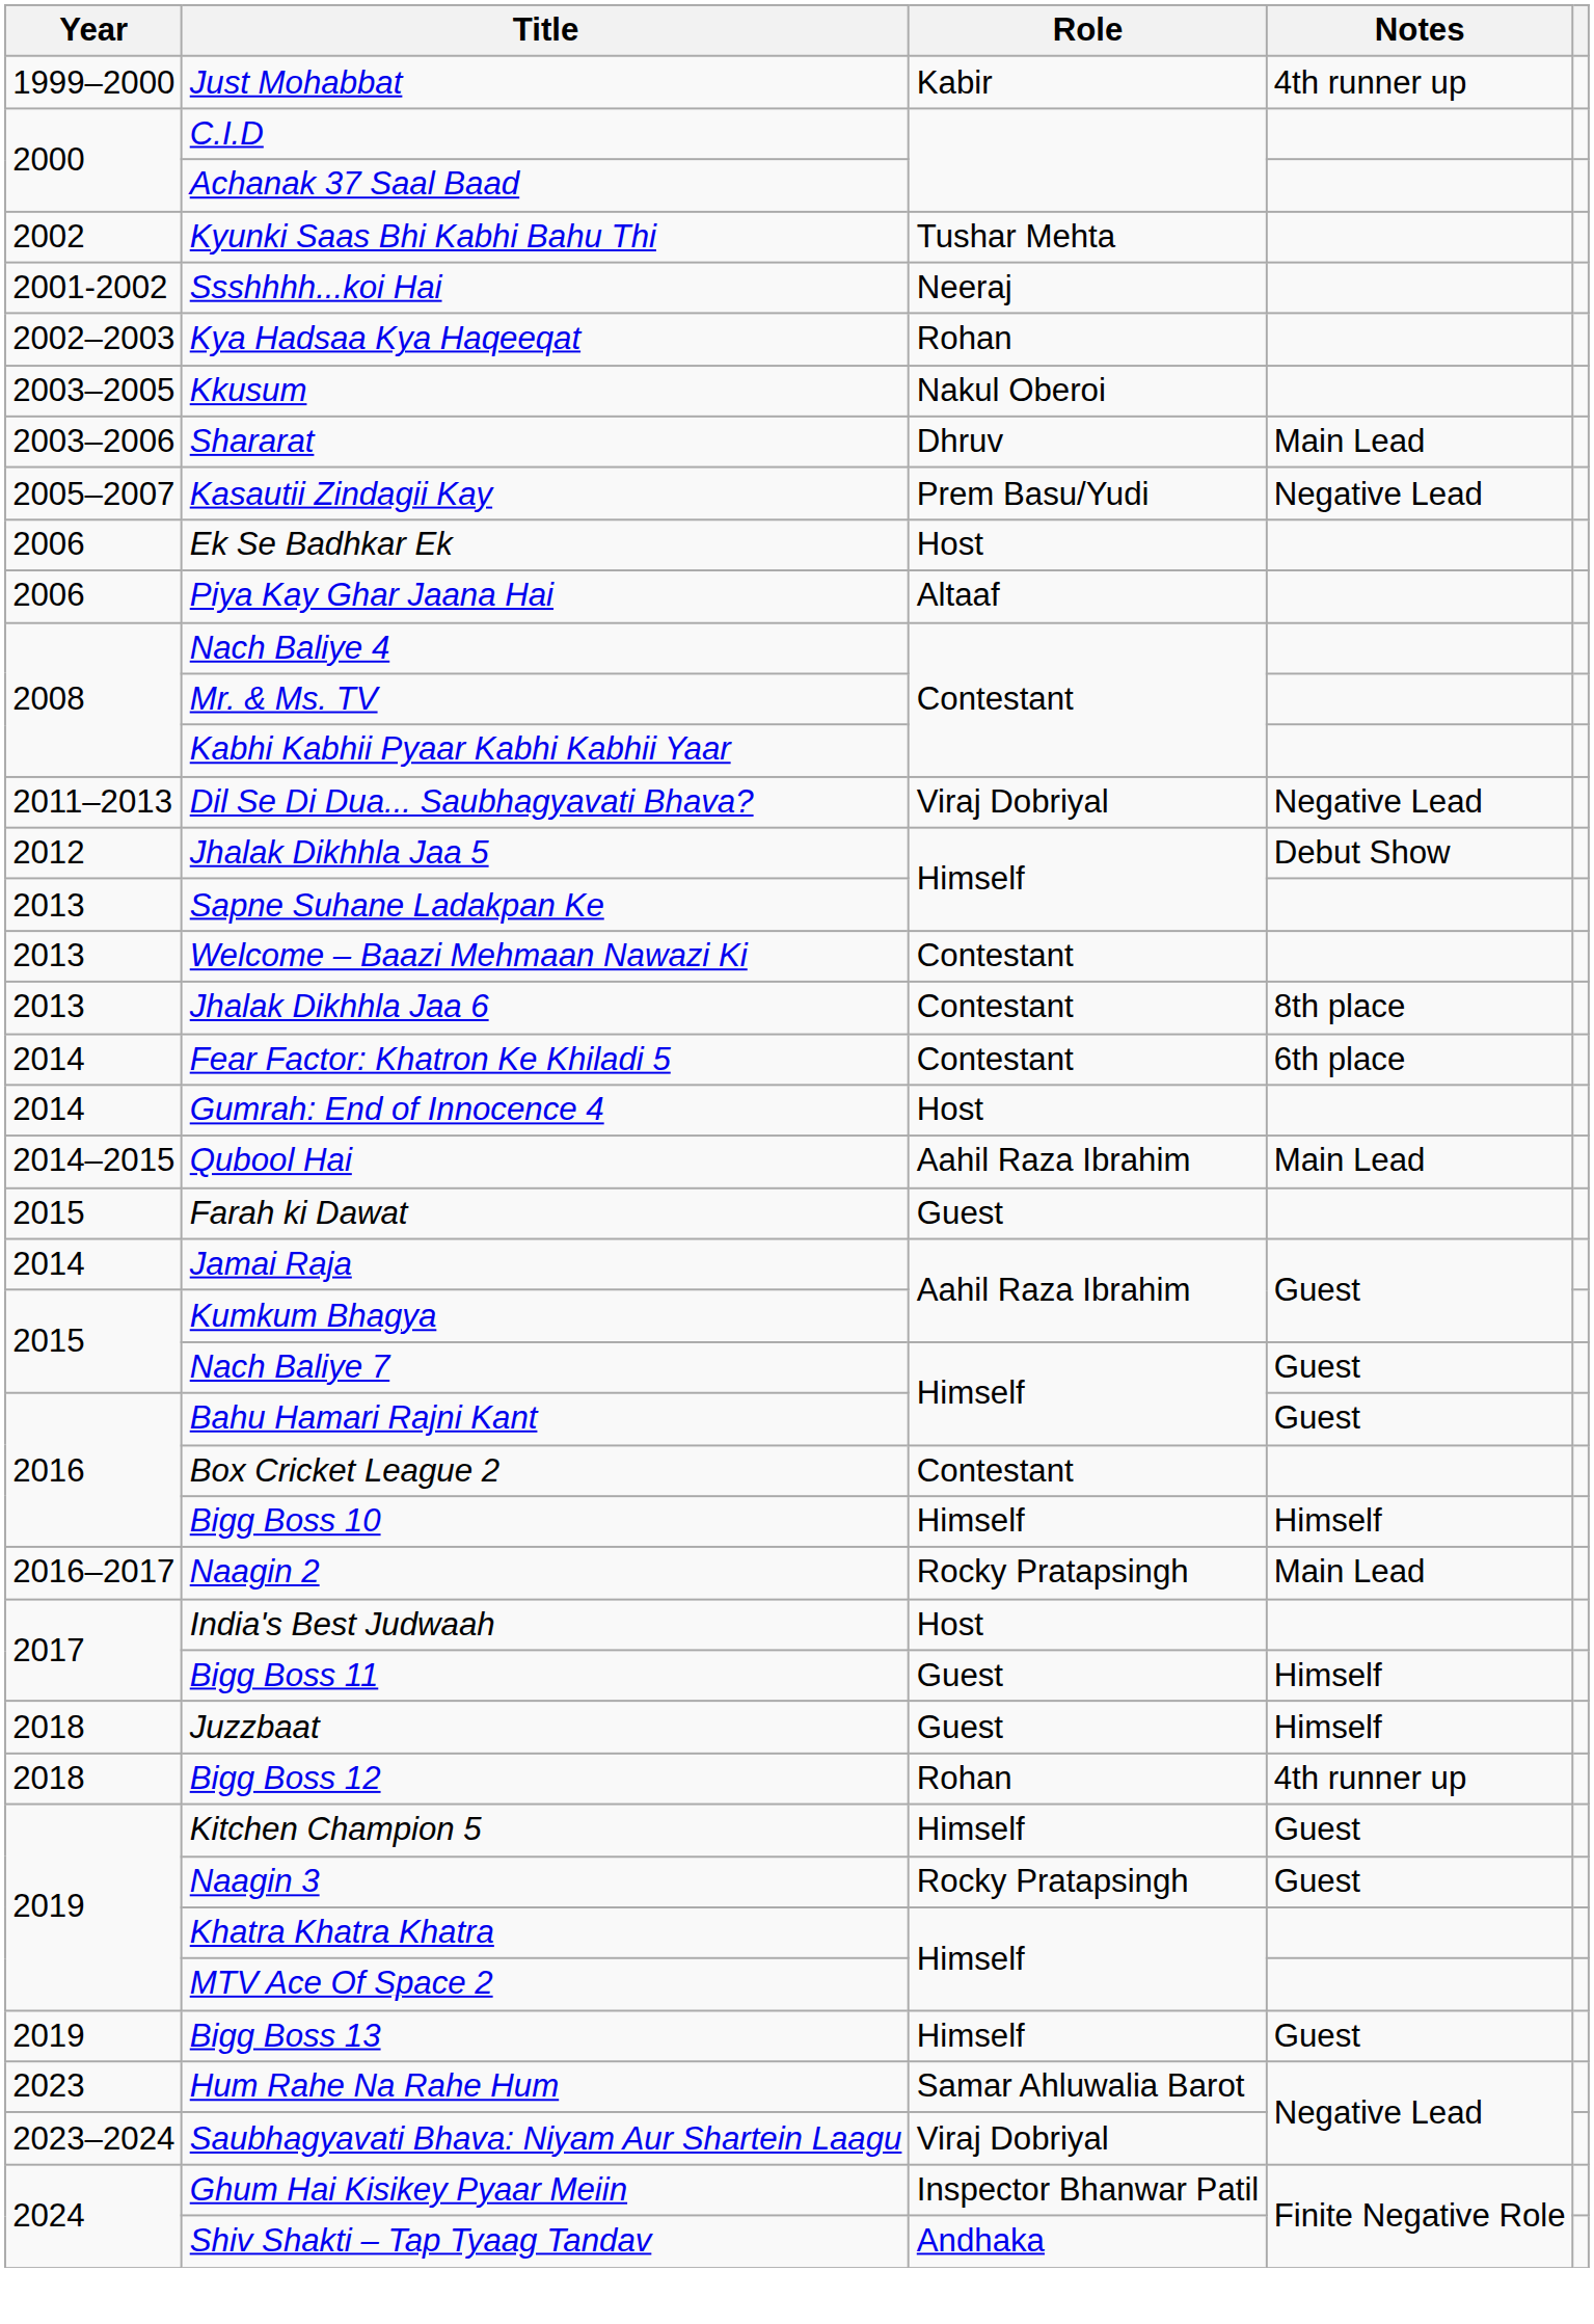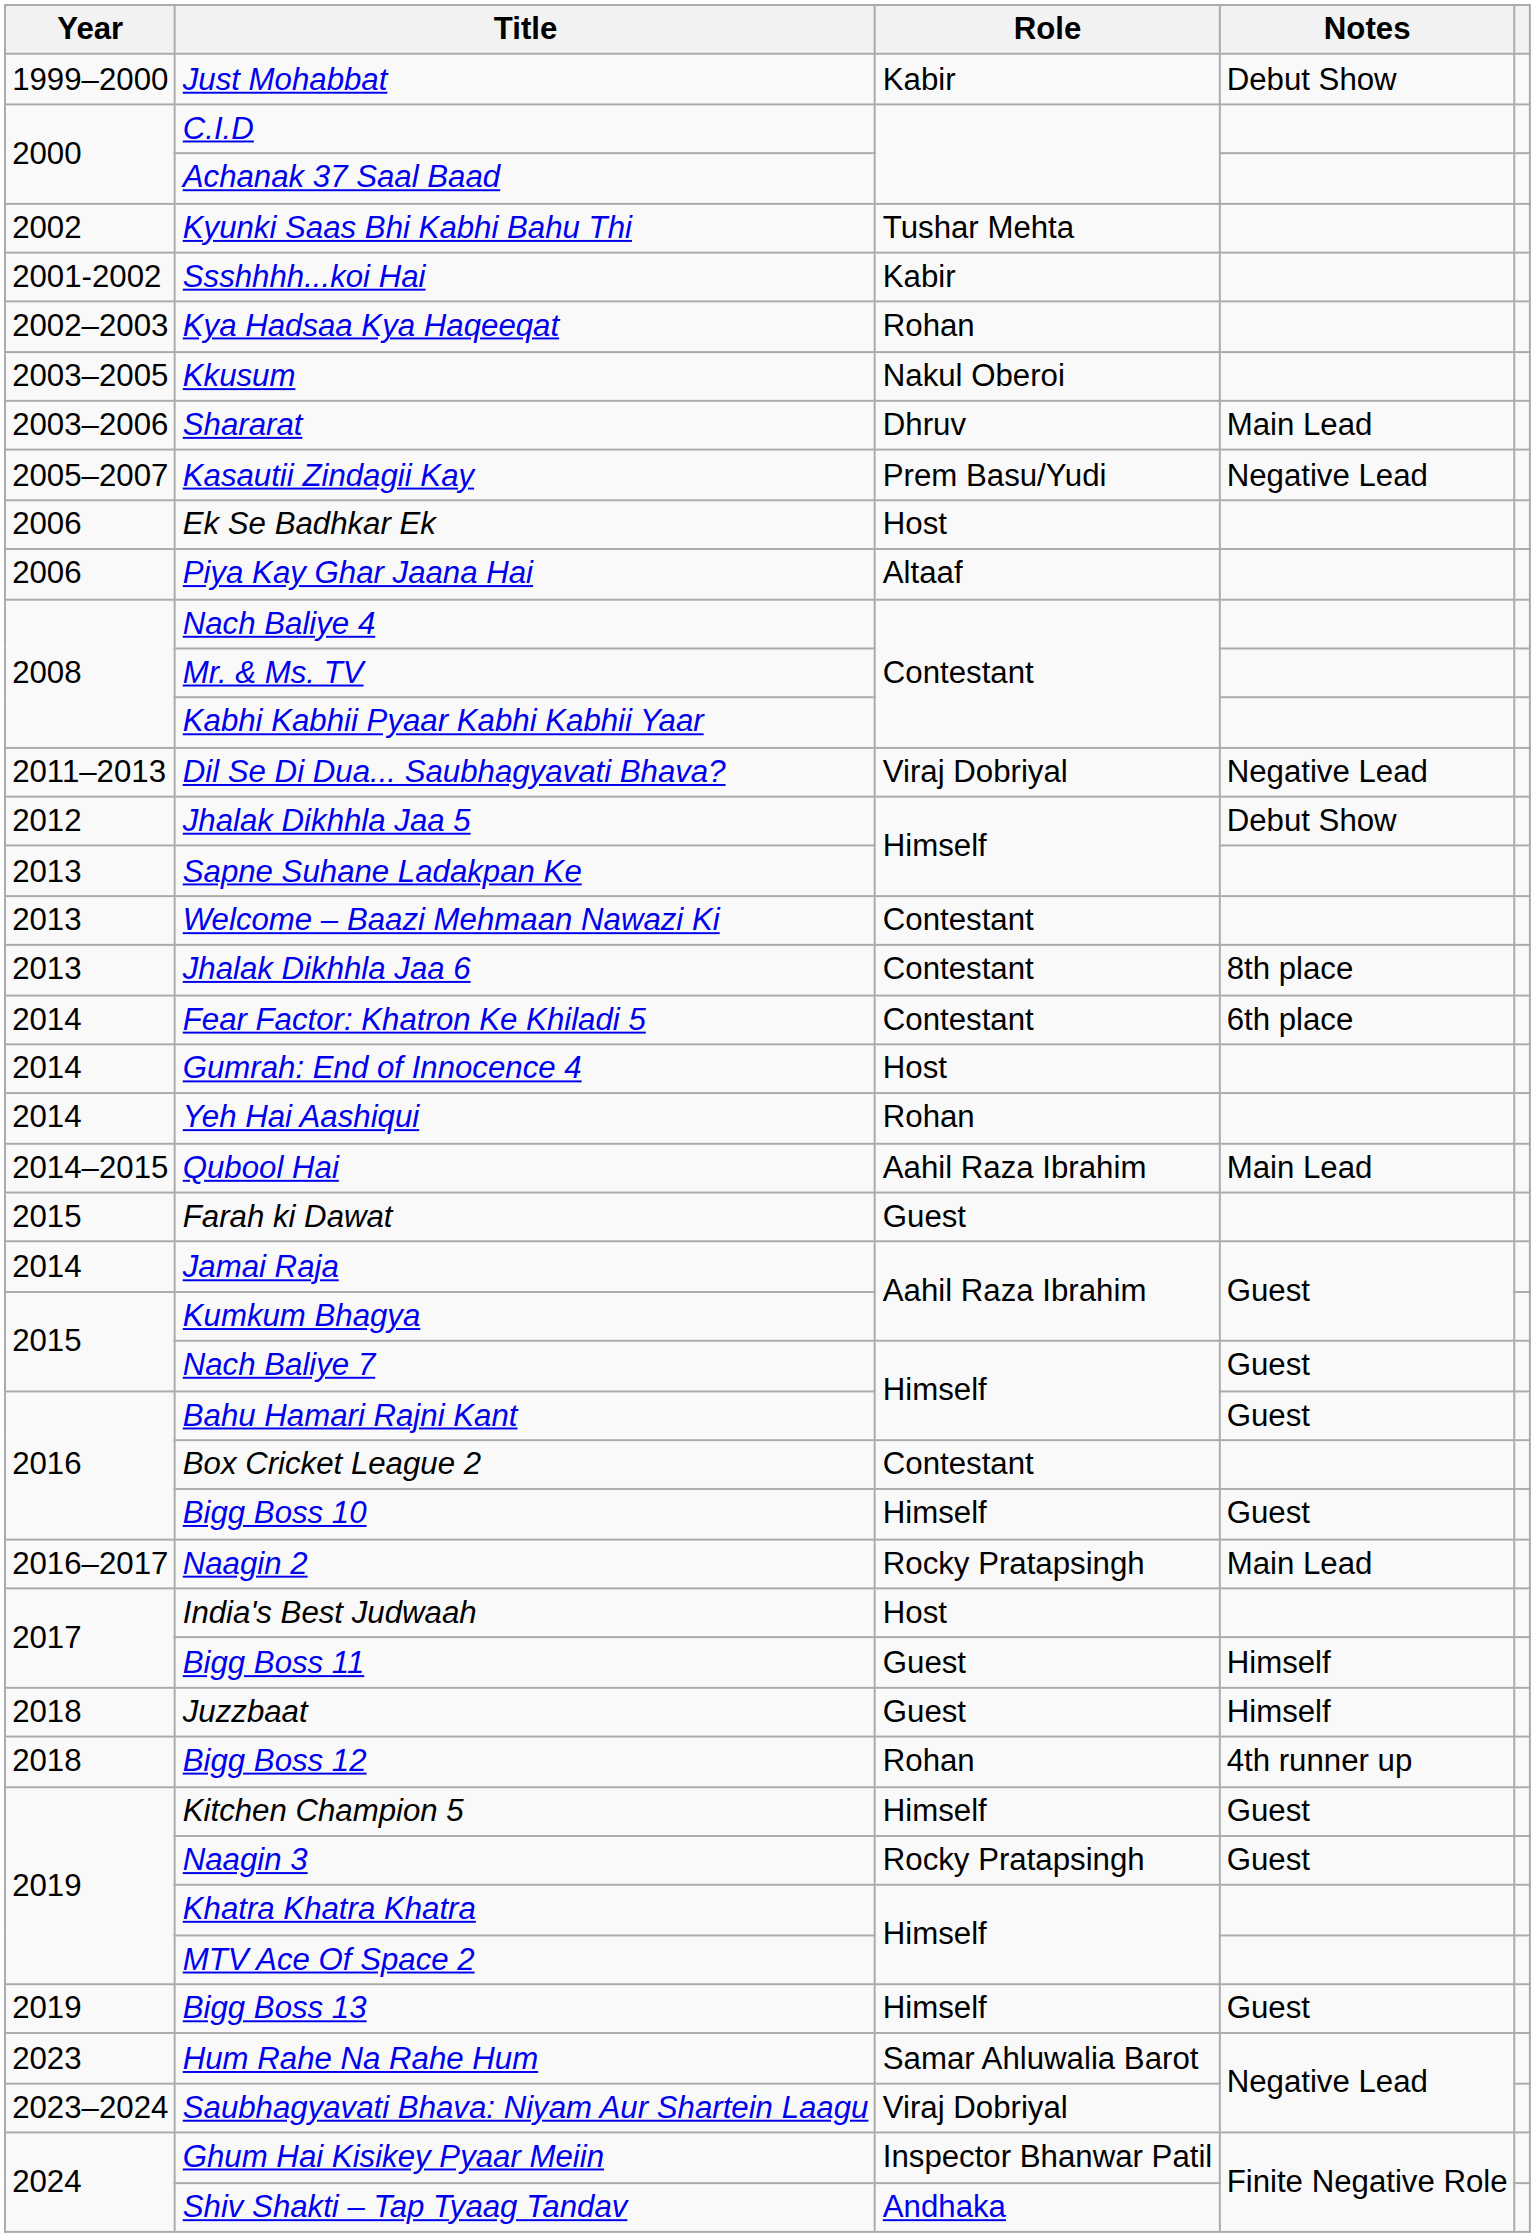 <table class="wikitable sortable">
 <tr>
 <th>Year</th>
 <th>Title</th>
 <th>Role</th>
 <th>Notes</th>
 <th class="unsortable"></th>
 </tr>
 <tr>
 <td>1999–2000</td>
 <td><em><a href='#'>Just Mohabbat</a></em></td>
 <td>Kabir</td>
-<td>4th runner up</td>
+<td>Debut Show</td>
 <td style="text-align:center;"></td>
 </tr>
 <tr>
 <td rowspan="2">2000</td>
 <td><em><a href='#'>C.I.D</a></em></td>
 <td rowspan="2"></td>
 <td></td>
 <td></td>
 </tr>
 <tr>
 <td><em><a href='#'>Achanak 37 Saal Baad</a></em></td>
 <td></td>
 <td></td>
 </tr>
 <tr>
 <td>2002</td>
 <td><em><a href='#'>Kyunki Saas Bhi Kabhi Bahu Thi</a></em></td>
 <td>Tushar Mehta</td>
 <td></td>
 <td style="text-align:center;"></td>
 </tr>
 <tr>
 <td>2001-2002</td>
 <td><em><a href='#'>Ssshhhh...koi Hai</a></em></td>
-<td>Neeraj</td>
+<td>Kabir</td>
 <td></td>
 <td></td>
 </tr>
 <tr>
 <td>2002–2003</td>
 <td><em><a href='#'>Kya Hadsaa Kya Haqeeqat</a></em></td>
 <td>Rohan</td>
 <td></td>
 <td style="text-align:center;"></td>
 </tr>
 <tr>
 <td>2003–2005</td>
 <td><em><a href='#'>Kkusum</a></em></td>
 <td>Nakul Oberoi</td>
 <td></td>
 <td style="text-align:center;"></td>
 </tr>
 <tr>
 <td>2003–2006</td>
 <td><em><a href='#'>Shararat</a></em></td>
 <td>Dhruv</td>
 <td>Main Lead</td>
 <td style="text-align:center;"></td>
 </tr>
 <tr>
 <td>2005–2007</td>
 <td><em><a href='#'>Kasautii Zindagii Kay</a></em></td>
 <td>Prem Basu/Yudi</td>
 <td>Negative Lead</td>
 <td style="text-align:center;"></td>
 </tr>
 <tr>
 <td>2006</td>
 <td><em>Ek Se Badhkar Ek</em></td>
 <td>Host</td>
 <td></td>
 <td style="text-align:center;"></td>
 </tr>
 <tr>
 <td>2006</td>
 <td><em><a href='#'>Piya Kay Ghar Jaana Hai</a></em></td>
 <td>Altaaf</td>
 <td></td>
 <td style="text-align:center;"></td>
 </tr>
 <tr>
 <td rowspan="3">2008</td>
 <td><em><a href='#'>Nach Baliye 4</a></em></td>
 <td rowspan="3">Contestant</td>
 <td></td>
 <td style="text-align:center;"></td>
 </tr>
 <tr>
 <td><em><a href='#'>Mr. & Ms. TV</a></em></td>
 <td></td>
 <td style="text-align:center;"></td>
 </tr>
 <tr>
 <td><em><a href='#'>Kabhi Kabhii Pyaar Kabhi Kabhii Yaar</a></em></td>
 <td></td>
 <td style="text-align:center;"></td>
 </tr>
 <tr>
 <td>2011–2013</td>
 <td><em><a href='#'>Dil Se Di Dua... Saubhagyavati Bhava?</a></em></td>
 <td>Viraj Dobriyal</td>
 <td>Negative Lead</td>
 <td style="text-align:center;"></td>
 </tr>
 <tr>
 <td>2012</td>
 <td><em><a href='#'>Jhalak Dikhhla Jaa 5</a></em></td>
 <td rowspan="2">Himself</td>
 <td>Debut Show</td>
 <td style="text-align:center;"></td>
 </tr>
 <tr>
 <td>2013</td>
 <td><em><a href='#'>Sapne Suhane Ladakpan Ke</a></em></td>
 <td></td>
 <td style="text-align:center;"></td>
 </tr>
 <tr>
 <td>2013</td>
 <td><em><a href='#'>Welcome – Baazi Mehmaan Nawazi Ki</a></em></td>
 <td>Contestant</td>
 <td></td>
 <td style="text-align:center;"></td>
 </tr>
 <tr>
 <td>2013</td>
 <td><em><a href='#'>Jhalak Dikhhla Jaa 6</a></em></td>
 <td>Contestant</td>
 <td>8th place</td>
 <td style="text-align:center;"></td>
 </tr>
 <tr>
 <td>2014</td>
 <td><em><a href='#'>Fear Factor: Khatron Ke Khiladi 5</a></em></td>
 <td>Contestant</td>
 <td>6th place</td>
 <td style="text-align:center;"></td>
 </tr>
 <tr>
 <td>2014</td>
 <td><em><a href='#'>Gumrah: End of Innocence 4</a></em></td>
 <td>Host</td>
 <td></td>
 <td style="text-align:center;"></td>
 </tr>
 <tr>
+<td>2014</td>
+<td><em><a href='#'>Yeh Hai Aashiqui</a></em></td>
+<td>Rohan</td>
+<td></td>
+<td style="text-align:center;"></td>
+</tr>
+<tr>
 <td>2014–2015</td>
 <td><em><a href='#'>Qubool Hai</a></em></td>
 <td>Aahil Raza Ibrahim</td>
 <td>Main Lead</td>
 <td style="text-align:center;"></td>
 </tr>
 <tr>
 <td>2015</td>
 <td><em>Farah ki Dawat</em></td>
 <td>Guest</td>
 <td></td>
 <td></td>
 </tr>
 <tr>
 <td>2014</td>
 <td><em><a href='#'>Jamai Raja</a></em></td>
 <td rowspan="2">Aahil Raza Ibrahim</td>
 <td rowspan="2">Guest</td>
 <td style="text-align:center;"></td>
 </tr>
 <tr>
 <td rowspan="2">2015</td>
 <td><em><a href='#'>Kumkum Bhagya</a></em></td>
 <td style="text-align:center;"></td>
 </tr>
 <tr>
 <td><em><a href='#'>Nach Baliye 7</a></em></td>
 <td rowspan="2">Himself</td>
 <td>Guest</td>
 <td style="text-align:center;"></td>
 </tr>
 <tr>
 <td rowspan="3">2016</td>
 <td><em><a href='#'>Bahu Hamari Rajni Kant</a></em></td>
 <td>Guest</td>
 <td style="text-align:center;"></td>
 </tr>
 <tr>
 <td><em>Box Cricket League 2</em></td>
 <td>Contestant</td>
 <td></td>
 <td style="text-align:center;"></td>
 </tr>
 <tr>
 <td><em><a href='#'>Bigg Boss 10</a></em></td>
 <td>Himself</td>
-<td>Himself</td>
+<td>Guest</td>
 <td style="text-align:center;"></td>
 </tr>
 <tr>
 <td>2016–2017</td>
 <td><em><a href='#'>Naagin 2</a></em></td>
 <td>Rocky Pratapsingh</td>
 <td>Main Lead</td>
 <td style="text-align:center;"></td>
 </tr>
 <tr>
 <td rowspan="2">2017</td>
 <td><em>India's Best Judwaah</em></td>
 <td>Host</td>
 <td></td>
 <td style="text-align:center;"></td>
 </tr>
 <tr>
 <td><em><a href='#'>Bigg Boss 11</a></em></td>
 <td>Guest</td>
 <td>Himself</td>
 <td style="text-align:center;"></td>
 </tr>
 <tr>
 <td>2018</td>
 <td><em>Juzzbaat</em></td>
 <td>Guest</td>
 <td>Himself</td>
 <td></td>
 </tr>
 <tr>
 <td>2018</td>
 <td><em><a href='#'>Bigg Boss 12</a></em></td>
 <td>Rohan</td>
 <td>4th runner up</td>
 <td style="text-align:center;"></td>
 </tr>
 <tr>
 <td rowspan="4">2019</td>
 <td><em>Kitchen Champion 5</em></td>
 <td>Himself</td>
 <td>Guest</td>
 <td style="text-align:center;"></td>
 </tr>
 <tr>
 <td><em><a href='#'>Naagin 3</a></em></td>
 <td>Rocky Pratapsingh</td>
 <td>Guest</td>
 <td style="text-align:center;"></td>
 </tr>
 <tr>
 <td><em><a href='#'>Khatra Khatra Khatra</a></em></td>
 <td rowspan="2">Himself</td>
 <td></td>
 <td style="text-align:center;"></td>
 </tr>
 <tr>
 <td><em><a href='#'>MTV Ace Of Space 2</a></em></td>
 <td></td>
 <td style="text-align:center;"></td>
 </tr>
 <tr>
 <td>2019</td>
 <td><em><a href='#'>Bigg Boss 13</a></em></td>
 <td>Himself</td>
 <td>Guest</td>
 <td></td>
 </tr>
 <tr>
 <td>2023</td>
 <td><em><a href='#'>Hum Rahe Na Rahe Hum</a></em></td>
 <td>Samar Ahluwalia Barot</td>
 <td rowspan="2">Negative Lead</td>
 <td></td>
 </tr>
 <tr>
 <td>2023–2024</td>
 <td><em><a href='#'>Saubhagyavati Bhava: Niyam Aur Shartein Laagu</a></em></td>
 <td>Viraj Dobriyal</td>
 <td style="text-align:center;"></td>
 </tr>
 <tr>
 <td rowspan="2">2024</td>
 <td><em><a href='#'>Ghum Hai Kisikey Pyaar Meiin</a></em></td>
 <td>Inspector Bhanwar Patil</td>
 <td rowspan="2">Finite Negative Role</td>
 <td></td>
 </tr>
 <tr>
 <td><em><a href='#'>Shiv Shakti – Tap Tyaag Tandav</a></em></td>
 <td><a href='#'>Andhaka</a></td>
 <td></td>
 </tr>
 </table>
